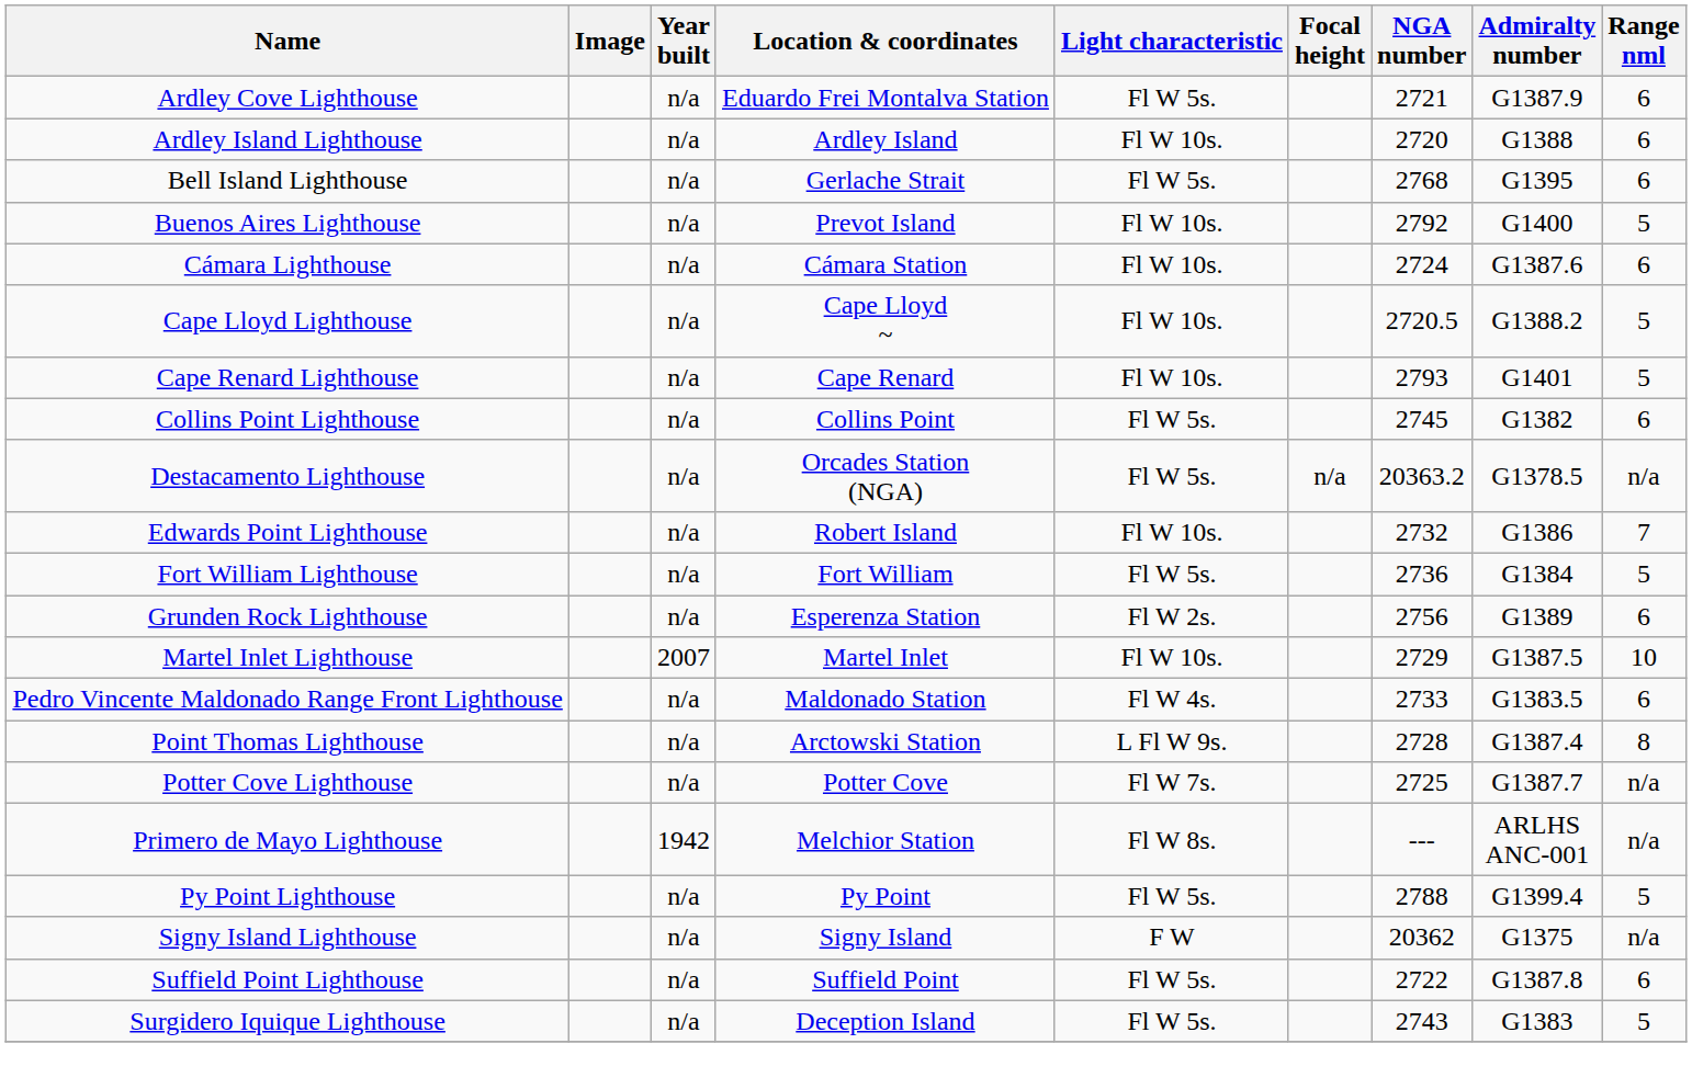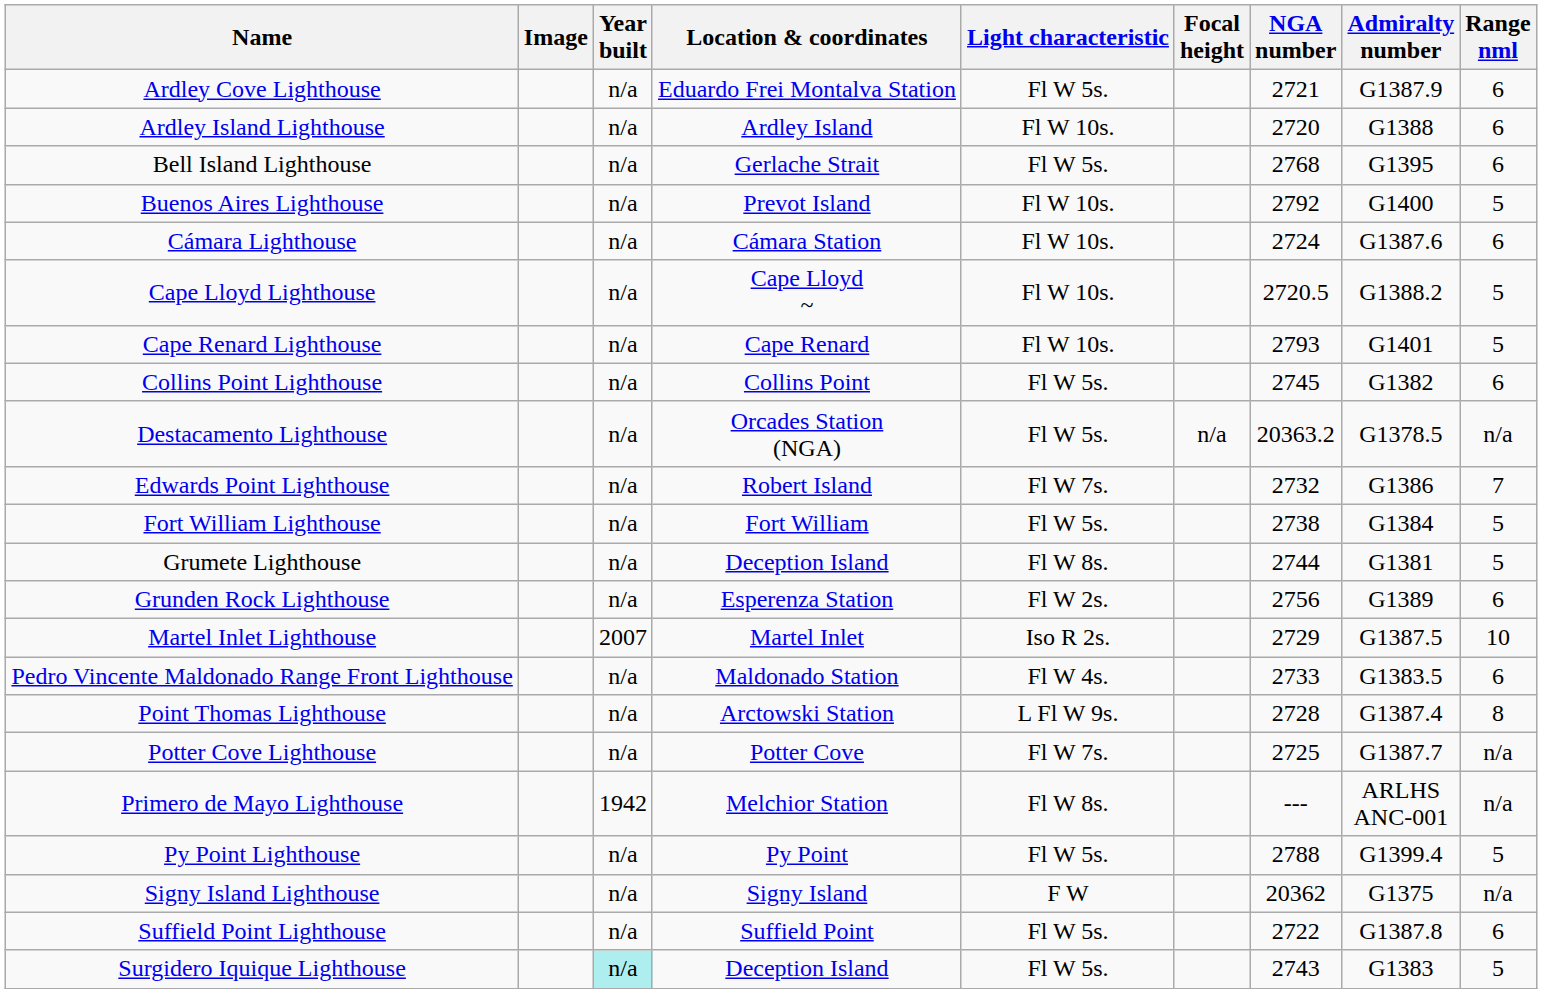 <table class="wikitable sortable" style="margin:auto;text-align:center">
 <tr>
 <th>Name</th>
 <th>Image</th>
 <th>Year<br>built</th>
 <th>Location & coordinates</th>
 <th><a href='#'>Light characteristic</a><br></th>
 <th>Focal<br>height<br></th>
 <th><a href='#'>NGA</a><br>number<br></th>
 <th><a href='#'>Admiralty</a><br>number<br></th>
 <th>Range<br><a href='#'>nml<br></a></th>
 </tr>
 <tr>
 <td><a href='#'>Ardley Cove Lighthouse</a></td>
 <td></td>
 <td>n/a</td>
 <td><a href='#'>Eduardo Frei Montalva Station</a><br> </td>
 <td>Fl W 5s.</td>
 <td></td>
 <td>2721</td>
 <td>G1387.9</td>
 <td>6</td>
 </tr>
 <tr>
 <td><a href='#'>Ardley Island Lighthouse</a></td>
 <td></td>
 <td>n/a</td>
 <td><a href='#'>Ardley Island</a><br> </td>
 <td>Fl W 10s.</td>
 <td></td>
 <td>2720</td>
 <td>G1388</td>
 <td>6</td>
 </tr>
 <tr>
 <td>Bell Island Lighthouse</td>
 <td></td>
 <td>n/a</td>
 <td><a href='#'>Gerlache Strait</a><br> </td>
 <td>Fl W 5s.</td>
 <td></td>
 <td>2768</td>
 <td>G1395</td>
 <td>6</td>
 </tr>
 <tr>
 <td><a href='#'>Buenos Aires Lighthouse</a></td>
 <td></td>
 <td>n/a</td>
 <td><a href='#'>Prevot Island</a><br></td>
 <td>Fl W 10s.</td>
 <td></td>
 <td>2792</td>
 <td>G1400</td>
 <td>5</td>
 </tr>
 <tr>
 <td><a href='#'>Cámara Lighthouse</a></td>
 <td></td>
 <td>n/a</td>
 <td><a href='#'>Cámara Station</a><br> </td>
 <td>Fl W 10s.</td>
 <td></td>
 <td>2724</td>
 <td>G1387.6</td>
 <td>6</td>
 </tr>
 <tr>
 <td><a href='#'>Cape Lloyd Lighthouse</a></td>
 <td></td>
 <td>n/a</td>
 <td><a href='#'>Cape Lloyd</a><br> ~</td>
 <td>Fl W 10s.</td>
 <td></td>
 <td>2720.5</td>
 <td>G1388.2</td>
 <td>5</td>
 </tr>
 <tr>
 <td><a href='#'>Cape Renard Lighthouse</a></td>
 <td></td>
 <td>n/a</td>
 <td><a href='#'>Cape Renard</a><br> </td>
 <td>Fl W 10s.</td>
 <td></td>
 <td>2793</td>
 <td>G1401</td>
 <td>5</td>
 </tr>
 <tr>
 <td><a href='#'>Collins Point Lighthouse</a></td>
 <td></td>
 <td>n/a</td>
 <td><a href='#'>Collins Point</a><br> </td>
 <td>Fl W 5s.</td>
 <td></td>
 <td>2745</td>
 <td>G1382</td>
 <td>6</td>
 </tr>
 <tr>
 <td><a href='#'>Destacamento Lighthouse</a></td>
 <td></td>
 <td>n/a</td>
 <td><a href='#'>Orcades Station</a><br> (NGA)</td>
 <td>Fl W 5s.</td>
 <td>n/a</td>
 <td>20363.2</td>
 <td>G1378.5</td>
 <td>n/a</td>
 </tr>
 <tr>
 <td><a href='#'>Edwards Point Lighthouse</a></td>
 <td></td>
 <td>n/a</td>
 <td><a href='#'>Robert Island</a><br> </td>
-<td>Fl W 10s.</td>
+<td>Fl W 7s.</td>
 <td></td>
 <td>2732</td>
 <td>G1386</td>
 <td>7</td>
 </tr>
 <tr>
 <td><a href='#'>Fort William Lighthouse</a></td>
 <td></td>
 <td>n/a</td>
 <td><a href='#'>Fort William</a><br> </td>
 <td>Fl W 5s.</td>
 <td></td>
-<td>2736</td>
+<td>2738</td>
 <td>G1384</td>
+<td>5</td>
+</tr>
+<tr>
+<td>Grumete Lighthouse</td>
+<td></td>
+<td>n/a</td>
+<td><a href='#'>Deception Island</a><br> </td>
+<td>Fl W 8s.</td>
+<td></td>
+<td>2744</td>
+<td>G1381</td>
 <td>5</td>
 </tr>
 <tr>
 <td><a href='#'>Grunden Rock Lighthouse</a></td>
 <td></td>
 <td>n/a</td>
 <td><a href='#'>Esperenza Station</a><br> </td>
 <td>Fl W 2s.</td>
 <td></td>
 <td>2756</td>
 <td>G1389</td>
 <td>6</td>
 </tr>
 <tr>
 <td><a href='#'>Martel Inlet Lighthouse</a></td>
 <td></td>
 <td>2007</td>
 <td><a href='#'>Martel Inlet</a><br> </td>
-<td>Fl W 10s.</td>
+<td>Iso R 2s.</td>
 <td></td>
 <td>2729</td>
 <td>G1387.5</td>
 <td>10</td>
 </tr>
 <tr>
 <td><a href='#'>Pedro Vincente Maldonado Range Front Lighthouse</a></td>
 <td></td>
 <td>n/a</td>
 <td><a href='#'>Maldonado Station</a><br> </td>
 <td>Fl W 4s.</td>
 <td></td>
 <td>2733</td>
 <td>G1383.5</td>
 <td>6</td>
 </tr>
 <tr>
 <td><a href='#'>Point Thomas Lighthouse</a></td>
 <td></td>
 <td>n/a</td>
 <td><a href='#'>Arctowski Station</a><br> </td>
 <td>L Fl W 9s.</td>
 <td></td>
 <td>2728</td>
 <td>G1387.4</td>
 <td>8</td>
 </tr>
 <tr>
 <td><a href='#'>Potter Cove Lighthouse</a></td>
 <td></td>
 <td>n/a</td>
 <td><a href='#'>Potter Cove</a><br></td>
 <td>Fl W 7s.</td>
 <td></td>
 <td>2725</td>
 <td>G1387.7</td>
 <td>n/a</td>
 </tr>
 <tr>
 <td><a href='#'>Primero de Mayo Lighthouse</a></td>
 <td></td>
 <td>1942</td>
 <td><a href='#'>Melchior Station</a><br> </td>
 <td>Fl W 8s.</td>
 <td></td>
 <td>---</td>
 <td>ARLHS<br>ANC-001</td>
 <td>n/a</td>
 </tr>
 <tr>
 <td><a href='#'>Py Point Lighthouse</a></td>
 <td></td>
 <td>n/a</td>
 <td><a href='#'>Py Point</a><br></td>
 <td>Fl W 5s.</td>
 <td></td>
 <td>2788</td>
 <td>G1399.4</td>
 <td>5</td>
 </tr>
 <tr>
 <td><a href='#'>Signy Island Lighthouse</a></td>
 <td></td>
 <td>n/a</td>
 <td><a href='#'>Signy Island</a><br> </td>
 <td>F W</td>
 <td></td>
 <td>20362</td>
 <td>G1375</td>
 <td>n/a</td>
 </tr>
 <tr>
 <td><a href='#'>Suffield Point Lighthouse</a></td>
 <td></td>
 <td>n/a</td>
 <td><a href='#'>Suffield Point</a><br> </td>
 <td>Fl W 5s.</td>
 <td></td>
 <td>2722</td>
 <td>G1387.8</td>
 <td>6</td>
 </tr>
 <tr>
 <td><a href='#'>Surgidero Iquique Lighthouse</a></td>
 <td></td>
-<td>n/a</td>
+<td style="background: paleturquoise;">n/a</td>
 <td><a href='#'>Deception Island</a><br> </td>
 <td>Fl W 5s.</td>
 <td></td>
 <td>2743</td>
 <td>G1383</td>
 <td>5</td>
 </tr>
 <tr>
 </tr>
 </table>
